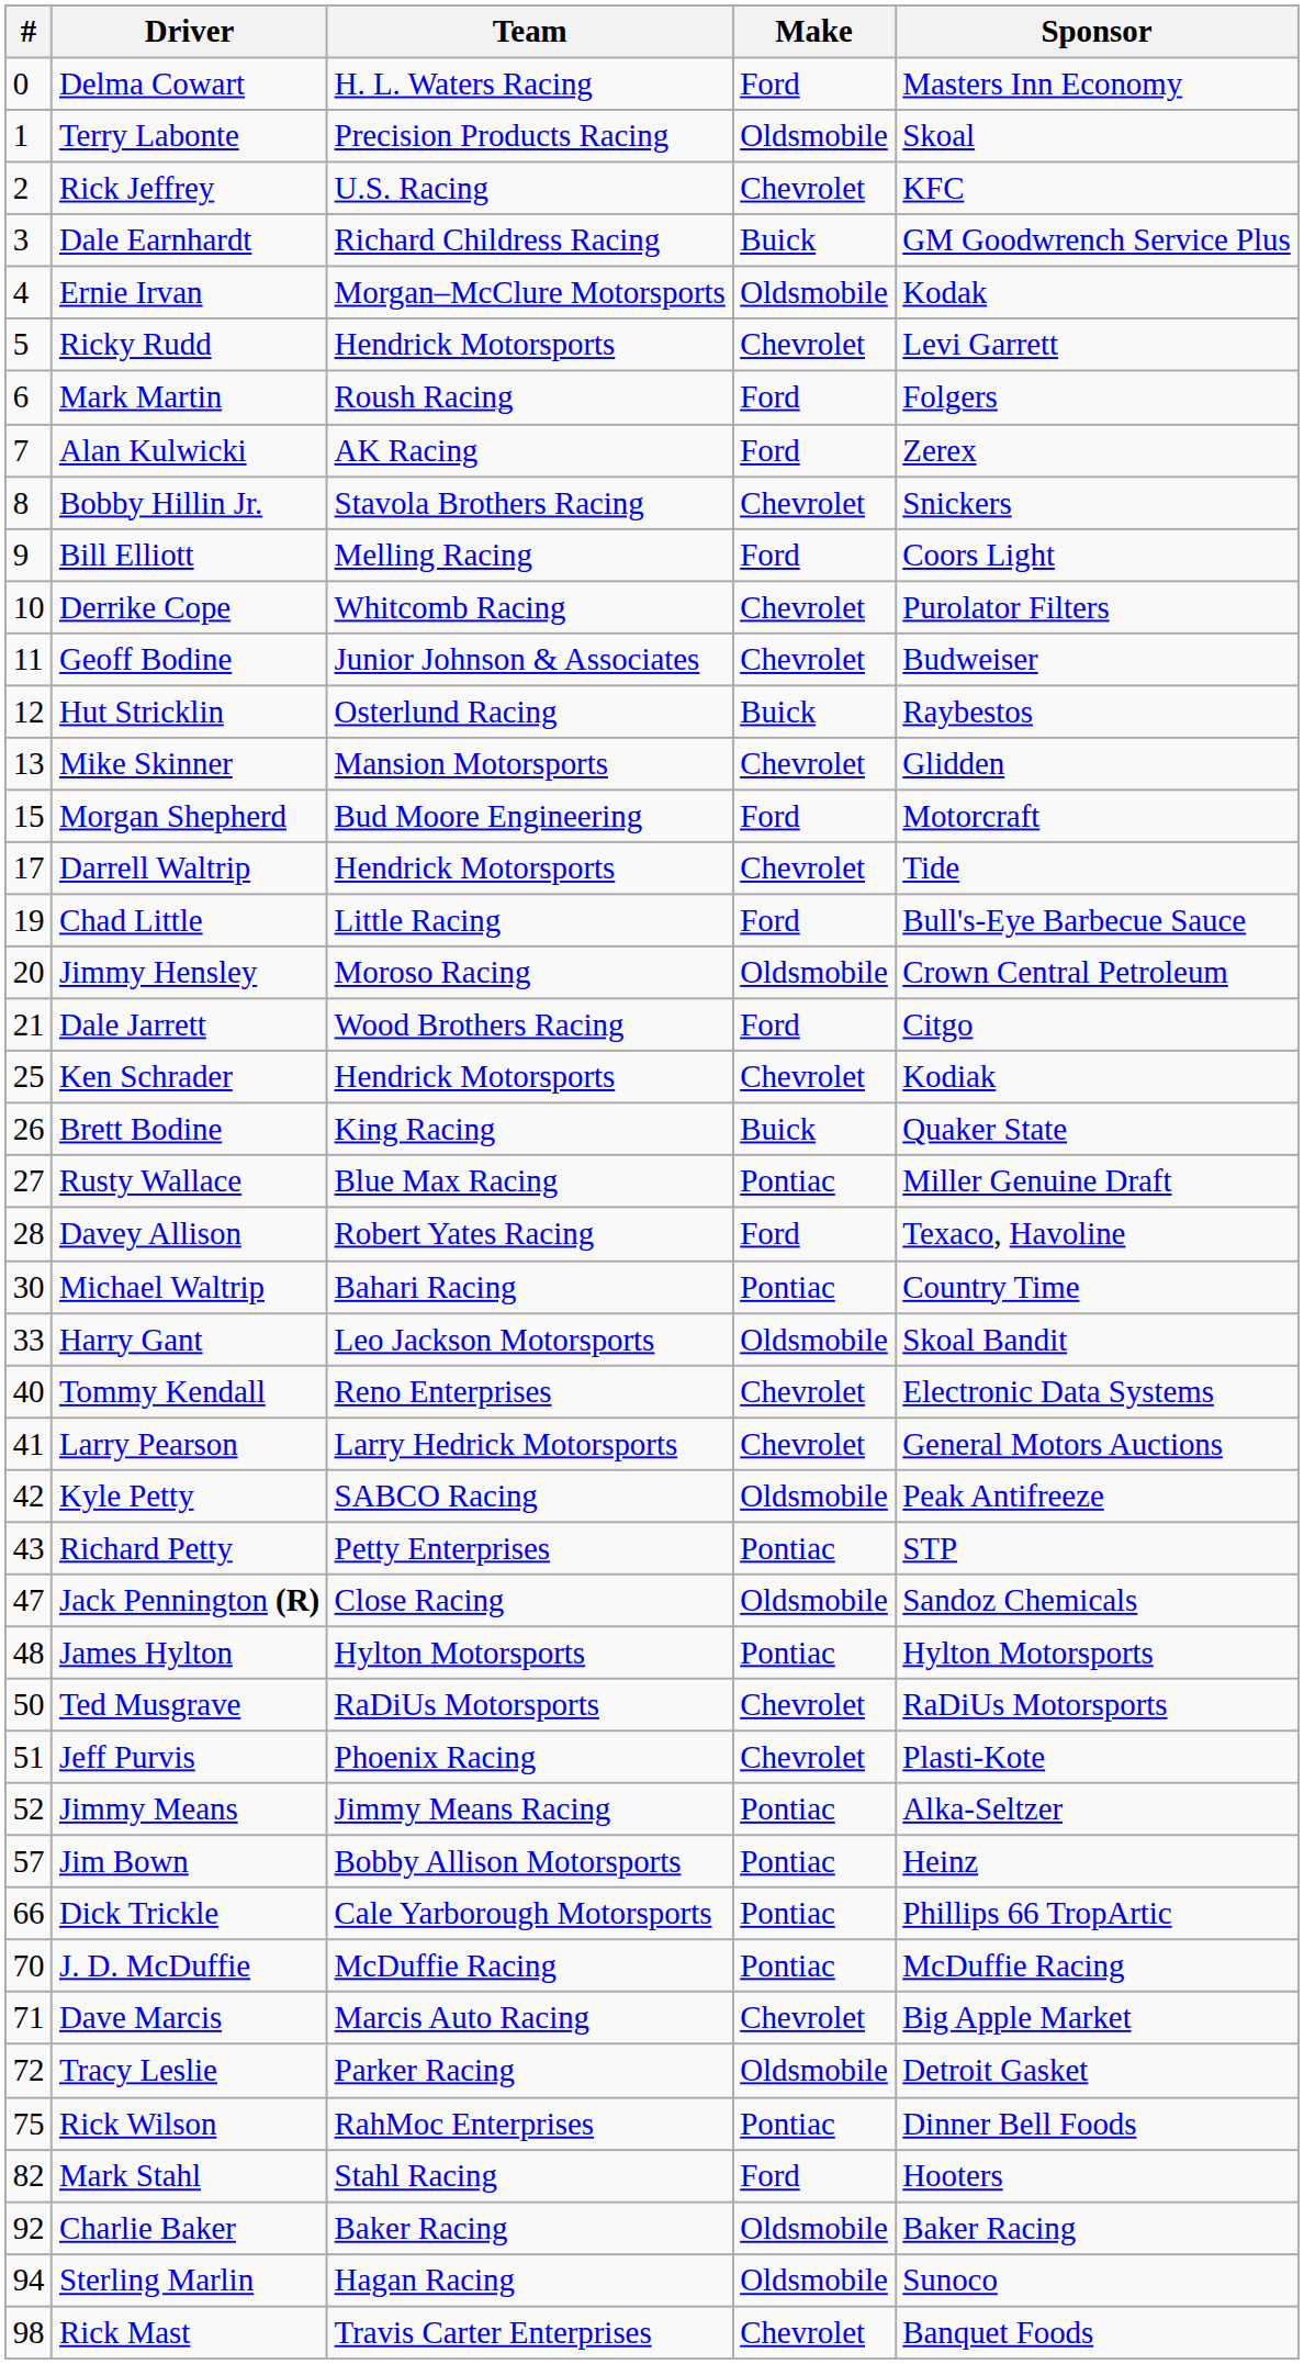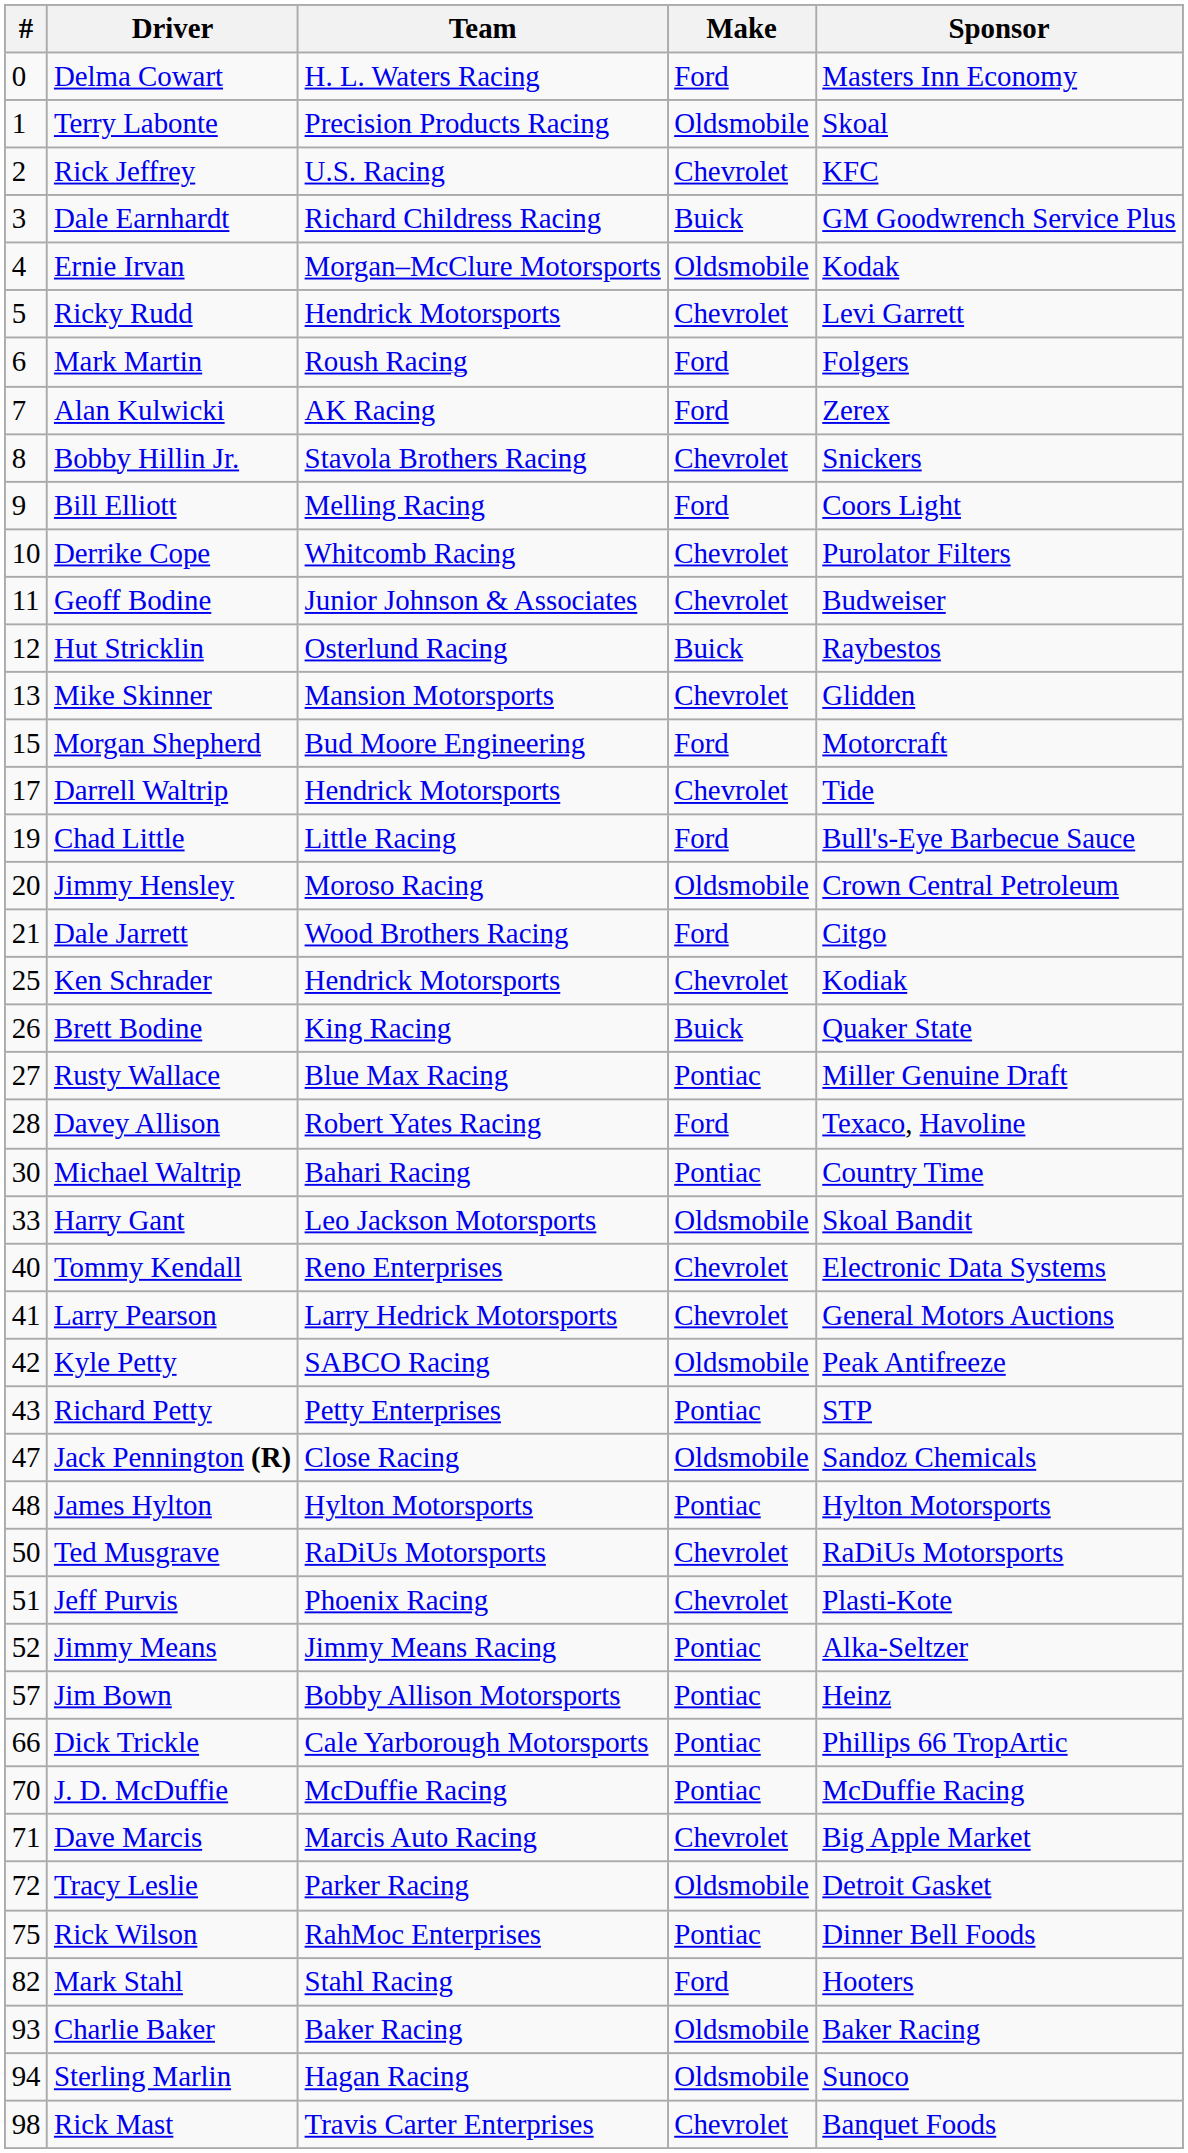 <table class="wikitable" style="font-size:95%">
 <tr>
 <th>#</th>
 <th>Driver</th>
 <th>Team</th>
 <th>Make</th>
 <th>Sponsor</th>
 </tr>
 <tr>
 <td>0</td>
 <td><a href='#'>Delma Cowart</a></td>
 <td><a href='#'>H. L. Waters Racing</a></td>
 <td><a href='#'>Ford</a></td>
 <td><a href='#'>Masters Inn Economy</a></td>
 </tr>
 <tr>
 <td>1</td>
 <td><a href='#'>Terry Labonte</a></td>
 <td><a href='#'>Precision Products Racing</a></td>
 <td><a href='#'>Oldsmobile</a></td>
 <td><a href='#'>Skoal</a></td>
 </tr>
 <tr>
 <td>2</td>
 <td><a href='#'>Rick Jeffrey</a></td>
 <td><a href='#'>U.S. Racing</a></td>
 <td><a href='#'>Chevrolet</a></td>
 <td><a href='#'>KFC</a></td>
 </tr>
 <tr>
 <td>3</td>
 <td><a href='#'>Dale Earnhardt</a></td>
 <td><a href='#'>Richard Childress Racing</a></td>
 <td><a href='#'>Buick</a></td>
 <td><a href='#'>GM Goodwrench Service Plus</a></td>
 </tr>
 <tr>
 <td>4</td>
 <td><a href='#'>Ernie Irvan</a></td>
 <td><a href='#'>Morgan–McClure Motorsports</a></td>
 <td><a href='#'>Oldsmobile</a></td>
 <td><a href='#'>Kodak</a></td>
 </tr>
 <tr>
 <td>5</td>
 <td><a href='#'>Ricky Rudd</a></td>
 <td><a href='#'>Hendrick Motorsports</a></td>
 <td><a href='#'>Chevrolet</a></td>
 <td><a href='#'>Levi Garrett</a></td>
 </tr>
 <tr>
 <td>6</td>
 <td><a href='#'>Mark Martin</a></td>
 <td><a href='#'>Roush Racing</a></td>
 <td><a href='#'>Ford</a></td>
 <td><a href='#'>Folgers</a></td>
 </tr>
 <tr>
 <td>7</td>
 <td><a href='#'>Alan Kulwicki</a></td>
 <td><a href='#'>AK Racing</a></td>
 <td><a href='#'>Ford</a></td>
 <td><a href='#'>Zerex</a></td>
 </tr>
 <tr>
 <td>8</td>
 <td><a href='#'>Bobby Hillin Jr.</a></td>
 <td><a href='#'>Stavola Brothers Racing</a></td>
 <td><a href='#'>Chevrolet</a></td>
 <td><a href='#'>Snickers</a></td>
 </tr>
 <tr>
 <td>9</td>
 <td><a href='#'>Bill Elliott</a></td>
 <td><a href='#'>Melling Racing</a></td>
 <td><a href='#'>Ford</a></td>
 <td><a href='#'>Coors Light</a></td>
 </tr>
 <tr>
 <td>10</td>
 <td><a href='#'>Derrike Cope</a></td>
 <td><a href='#'>Whitcomb Racing</a></td>
 <td><a href='#'>Chevrolet</a></td>
 <td><a href='#'>Purolator Filters</a></td>
 </tr>
 <tr>
 <td>11</td>
 <td><a href='#'>Geoff Bodine</a></td>
 <td><a href='#'>Junior Johnson & Associates</a></td>
 <td><a href='#'>Chevrolet</a></td>
 <td><a href='#'>Budweiser</a></td>
 </tr>
 <tr>
 <td>12</td>
 <td><a href='#'>Hut Stricklin</a></td>
 <td><a href='#'>Osterlund Racing</a></td>
 <td><a href='#'>Buick</a></td>
 <td><a href='#'>Raybestos</a></td>
 </tr>
 <tr>
 <td>13</td>
 <td><a href='#'>Mike Skinner</a></td>
 <td><a href='#'>Mansion Motorsports</a></td>
 <td><a href='#'>Chevrolet</a></td>
 <td><a href='#'>Glidden</a></td>
 </tr>
 <tr>
 <td>15</td>
 <td><a href='#'>Morgan Shepherd</a></td>
 <td><a href='#'>Bud Moore Engineering</a></td>
 <td><a href='#'>Ford</a></td>
 <td><a href='#'>Motorcraft</a></td>
 </tr>
 <tr>
 <td>17</td>
 <td><a href='#'>Darrell Waltrip</a></td>
 <td><a href='#'>Hendrick Motorsports</a></td>
 <td><a href='#'>Chevrolet</a></td>
 <td><a href='#'>Tide</a></td>
 </tr>
 <tr>
 <td>19</td>
 <td><a href='#'>Chad Little</a></td>
 <td><a href='#'>Little Racing</a></td>
 <td><a href='#'>Ford</a></td>
 <td><a href='#'>Bull's-Eye Barbecue Sauce</a></td>
 </tr>
 <tr>
 <td>20</td>
 <td><a href='#'>Jimmy Hensley</a></td>
 <td><a href='#'>Moroso Racing</a></td>
 <td><a href='#'>Oldsmobile</a></td>
 <td><a href='#'>Crown Central Petroleum</a></td>
 </tr>
 <tr>
 <td>21</td>
 <td><a href='#'>Dale Jarrett</a></td>
 <td><a href='#'>Wood Brothers Racing</a></td>
 <td><a href='#'>Ford</a></td>
 <td><a href='#'>Citgo</a></td>
 </tr>
 <tr>
 <td>25</td>
 <td><a href='#'>Ken Schrader</a></td>
 <td><a href='#'>Hendrick Motorsports</a></td>
 <td><a href='#'>Chevrolet</a></td>
 <td><a href='#'>Kodiak</a></td>
 </tr>
 <tr>
 <td>26</td>
 <td><a href='#'>Brett Bodine</a></td>
 <td><a href='#'>King Racing</a></td>
 <td><a href='#'>Buick</a></td>
 <td><a href='#'>Quaker State</a></td>
 </tr>
 <tr>
 <td>27</td>
 <td><a href='#'>Rusty Wallace</a></td>
 <td><a href='#'>Blue Max Racing</a></td>
 <td><a href='#'>Pontiac</a></td>
 <td><a href='#'>Miller Genuine Draft</a></td>
 </tr>
 <tr>
 <td>28</td>
 <td><a href='#'>Davey Allison</a></td>
 <td><a href='#'>Robert Yates Racing</a></td>
 <td><a href='#'>Ford</a></td>
 <td><a href='#'>Texaco</a>, <a href='#'>Havoline</a></td>
 </tr>
 <tr>
 <td>30</td>
 <td><a href='#'>Michael Waltrip</a></td>
 <td><a href='#'>Bahari Racing</a></td>
 <td><a href='#'>Pontiac</a></td>
 <td><a href='#'>Country Time</a></td>
 </tr>
 <tr>
 <td>33</td>
 <td><a href='#'>Harry Gant</a></td>
 <td><a href='#'>Leo Jackson Motorsports</a></td>
 <td><a href='#'>Oldsmobile</a></td>
 <td><a href='#'>Skoal Bandit</a></td>
 </tr>
 <tr>
 <td>40</td>
 <td><a href='#'>Tommy Kendall</a></td>
 <td><a href='#'>Reno Enterprises</a></td>
 <td><a href='#'>Chevrolet</a></td>
 <td><a href='#'>Electronic Data Systems</a></td>
 </tr>
 <tr>
 <td>41</td>
 <td><a href='#'>Larry Pearson</a></td>
 <td><a href='#'>Larry Hedrick Motorsports</a></td>
 <td><a href='#'>Chevrolet</a></td>
 <td><a href='#'>General Motors Auctions</a></td>
 </tr>
 <tr>
 <td>42</td>
 <td><a href='#'>Kyle Petty</a></td>
 <td><a href='#'>SABCO Racing</a></td>
 <td><a href='#'>Oldsmobile</a></td>
 <td><a href='#'>Peak Antifreeze</a></td>
 </tr>
 <tr>
 <td>43</td>
 <td><a href='#'>Richard Petty</a></td>
 <td><a href='#'>Petty Enterprises</a></td>
 <td><a href='#'>Pontiac</a></td>
 <td><a href='#'>STP</a></td>
 </tr>
 <tr>
 <td>47</td>
 <td><a href='#'>Jack Pennington</a> <strong>(R)</strong></td>
 <td><a href='#'>Close Racing</a></td>
 <td><a href='#'>Oldsmobile</a></td>
 <td><a href='#'>Sandoz Chemicals</a></td>
 </tr>
 <tr>
 <td>48</td>
 <td><a href='#'>James Hylton</a></td>
 <td><a href='#'>Hylton Motorsports</a></td>
 <td><a href='#'>Pontiac</a></td>
 <td><a href='#'>Hylton Motorsports</a></td>
 </tr>
 <tr>
 <td>50</td>
 <td><a href='#'>Ted Musgrave</a></td>
 <td><a href='#'>RaDiUs Motorsports</a></td>
 <td><a href='#'>Chevrolet</a></td>
 <td><a href='#'>RaDiUs Motorsports</a></td>
 </tr>
 <tr>
 <td>51</td>
 <td><a href='#'>Jeff Purvis</a></td>
 <td><a href='#'>Phoenix Racing</a></td>
 <td><a href='#'>Chevrolet</a></td>
 <td><a href='#'>Plasti-Kote</a></td>
 </tr>
 <tr>
 <td>52</td>
 <td><a href='#'>Jimmy Means</a></td>
 <td><a href='#'>Jimmy Means Racing</a></td>
 <td><a href='#'>Pontiac</a></td>
 <td><a href='#'>Alka-Seltzer</a></td>
 </tr>
 <tr>
 <td>57</td>
 <td><a href='#'>Jim Bown</a></td>
 <td><a href='#'>Bobby Allison Motorsports</a></td>
 <td><a href='#'>Pontiac</a></td>
 <td><a href='#'>Heinz</a></td>
 </tr>
 <tr>
 <td>66</td>
 <td><a href='#'>Dick Trickle</a></td>
 <td><a href='#'>Cale Yarborough Motorsports</a></td>
 <td><a href='#'>Pontiac</a></td>
 <td><a href='#'>Phillips 66 TropArtic</a></td>
 </tr>
 <tr>
 <td>70</td>
 <td><a href='#'>J. D. McDuffie</a></td>
 <td><a href='#'>McDuffie Racing</a></td>
 <td><a href='#'>Pontiac</a></td>
 <td><a href='#'>McDuffie Racing</a></td>
 </tr>
 <tr>
 <td>71</td>
 <td><a href='#'>Dave Marcis</a></td>
 <td><a href='#'>Marcis Auto Racing</a></td>
 <td><a href='#'>Chevrolet</a></td>
 <td><a href='#'>Big Apple Market</a></td>
 </tr>
 <tr>
 <td>72</td>
 <td><a href='#'>Tracy Leslie</a></td>
 <td><a href='#'>Parker Racing</a></td>
 <td><a href='#'>Oldsmobile</a></td>
 <td><a href='#'>Detroit Gasket</a></td>
 </tr>
 <tr>
 <td>75</td>
 <td><a href='#'>Rick Wilson</a></td>
 <td><a href='#'>RahMoc Enterprises</a></td>
 <td><a href='#'>Pontiac</a></td>
 <td><a href='#'>Dinner Bell Foods</a></td>
 </tr>
 <tr>
 <td>82</td>
 <td><a href='#'>Mark Stahl</a></td>
 <td><a href='#'>Stahl Racing</a></td>
 <td><a href='#'>Ford</a></td>
 <td><a href='#'>Hooters</a></td>
 </tr>
 <tr>
-<td>92</td>
+<td>93</td>
 <td><a href='#'>Charlie Baker</a></td>
 <td><a href='#'>Baker Racing</a></td>
 <td><a href='#'>Oldsmobile</a></td>
 <td><a href='#'>Baker Racing</a></td>
 </tr>
 <tr>
 <td>94</td>
 <td><a href='#'>Sterling Marlin</a></td>
 <td><a href='#'>Hagan Racing</a></td>
 <td><a href='#'>Oldsmobile</a></td>
 <td><a href='#'>Sunoco</a></td>
 </tr>
 <tr>
 <td>98</td>
 <td><a href='#'>Rick Mast</a></td>
 <td><a href='#'>Travis Carter Enterprises</a></td>
 <td><a href='#'>Chevrolet</a></td>
 <td><a href='#'>Banquet Foods</a></td>
 </tr>
 </table>
